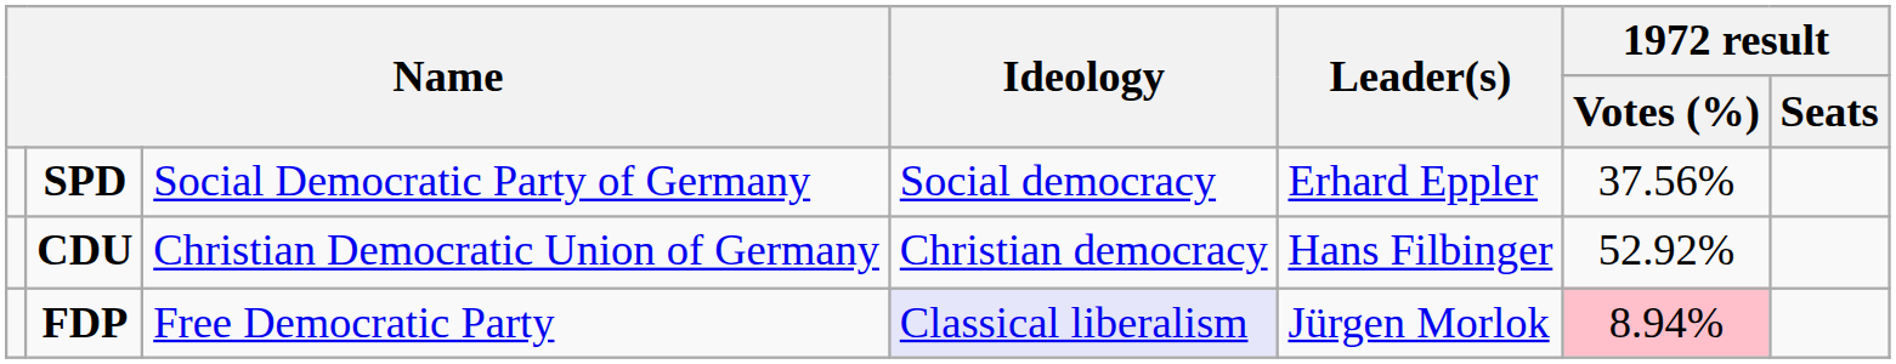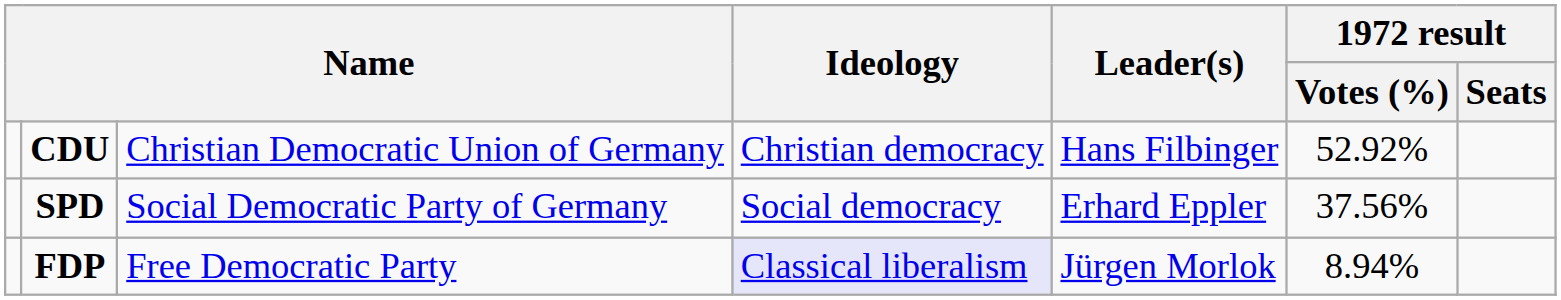 <table class="wikitable">
 <tr>
 <th rowspan=2 colspan=3>Name</th>
 <th rowspan=2>Ideology</th>
 <th rowspan=2>Leader(s)</th>
 <th colspan=2>1972 result</th>
 </tr>
 <tr>
 <th>Votes (%)</th>
 <th>Seats</th>
 </tr>
 <tr>
 <td bgcolor=></td>
+<td align=center><strong>CDU</strong></td>
+<td><a href='#'>Christian Democratic Union of Germany</a><br></td>
+<td><a href='#'>Christian democracy</a></td>
+<td><a href='#'>Hans Filbinger</a></td>
+<td align=center>52.92%</td>
+<td></td>
+</tr>
+<tr>
+<td bgcolor=></td>
 <td align=center><strong>SPD</strong></td>
 <td><a href='#'>Social Democratic Party of Germany</a><br></td>
 <td><a href='#'>Social democracy</a></td>
 <td><a href='#'>Erhard Eppler</a></td>
 <td align=center>37.56%</td>
 <td></td>
 </tr>
 <tr>
 <td bgcolor=></td>
-<td align=center><strong>CDU</strong></td>
-<td><a href='#'>Christian Democratic Union of Germany</a><br></td>
-<td><a href='#'>Christian democracy</a></td>
-<td><a href='#'>Hans Filbinger</a></td>
-<td align=center>52.92%</td>
-<td></td>
-</tr>
-<tr>
-<td bgcolor=></td>
 <td align=center><strong>FDP</strong></td>
 <td><a href='#'>Free Democratic Party</a><br></td>
 <td style="background: lavender;"><a href='#'>Classical liberalism</a></td>
 <td><a href='#'>Jürgen Morlok</a></td>
-<td align=center style="background: pink;">8.94%</td>
+<td align=center>8.94%</td>
 <td></td>
 </tr>
 </table>
